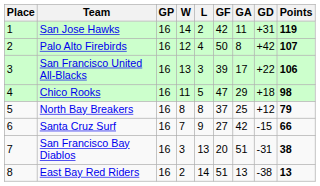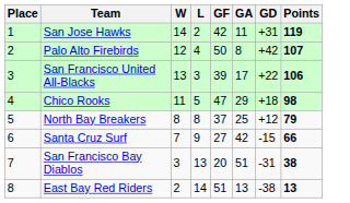 <table class="wikitable">
 <tr>
 <th>Place</th>
 <th width="170">Team</th>
-<th width="20">GP</th>
 <th width="20">W</th>
 <th width="20">L</th>
 <th width="20">GF</th>
 <th width="20">GA</th>
 <th width="25">GD</th>
 <th>Points</th>
 </tr>
 <tr bgcolor=#ccffcc>
 <td>1</td>
 <td><a href='#'>San Jose Hawks</a></td>
-<td>16</td>
 <td>14</td>
 <td>2</td>
 <td>42</td>
 <td>11</td>
 <td>+31</td>
 <td><strong>119</strong></td>
 </tr>
 <tr bgcolor=#ccffcc>
 <td>2</td>
 <td><a href='#'>Palo Alto Firebirds</a></td>
-<td>16</td>
 <td>12</td>
 <td>4</td>
 <td>50</td>
 <td>8</td>
 <td>+42</td>
 <td><strong>107</strong></td>
 </tr>
 <tr bgcolor=#ccffcc>
 <td>3</td>
 <td><a href='#'>San Francisco United All-Blacks</a></td>
-<td>16</td>
 <td>13</td>
 <td>3</td>
 <td>39</td>
 <td>17</td>
 <td>+22</td>
 <td><strong>106</strong></td>
 </tr>
 <tr bgcolor=#ccffcc>
 <td>4</td>
 <td><a href='#'>Chico Rooks</a></td>
-<td>16</td>
 <td>11</td>
 <td>5</td>
 <td>47</td>
 <td>29</td>
 <td>+18</td>
 <td><strong>98</strong></td>
 </tr>
 <tr>
 <td>5</td>
 <td><a href='#'>North Bay Breakers</a></td>
-<td>16</td>
 <td>8</td>
 <td>8</td>
 <td>37</td>
 <td>25</td>
 <td>+12</td>
 <td><strong>79</strong></td>
 </tr>
 <tr>
 <td>6</td>
 <td><a href='#'>Santa Cruz Surf</a></td>
-<td>16</td>
 <td>7</td>
 <td>9</td>
 <td>27</td>
 <td>42</td>
 <td>-15</td>
 <td><strong>66</strong></td>
 </tr>
 <tr>
 <td>7</td>
 <td><a href='#'>San Francisco Bay Diablos</a></td>
-<td>16</td>
 <td>3</td>
 <td>13</td>
 <td>20</td>
 <td>51</td>
 <td>-31</td>
 <td><strong>38</strong></td>
 </tr>
 <tr>
 <td>8</td>
 <td><a href='#'>East Bay Red Riders</a></td>
-<td>16</td>
 <td>2</td>
 <td>14</td>
 <td>51</td>
 <td>13</td>
 <td>-38</td>
 <td><strong>13</strong></td>
 </tr>
 </table>
